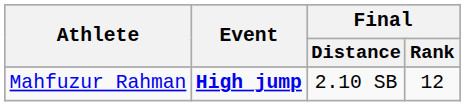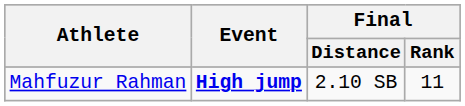 <table class="wikitable" style="font-size:90%; text-align:center">
 <tr>
 <th rowspan=2>Athlete</th>
 <th rowspan=2>Event</th>
 <th colspan=2>Final</th>
 </tr>
 <tr style="font-size:95%">
 <th>Distance</th>
 <th>Rank</th>
 </tr>
 <tr>
 <td align=left><a href='#'>Mahfuzur Rahman</a></td>
 <td align=left rowspan=1><strong><a href='#'>High jump</a></strong></td>
 <td>2.10 SB</td>
-<td>12</td>
+<td>11</td>
 </tr>
 </table>
